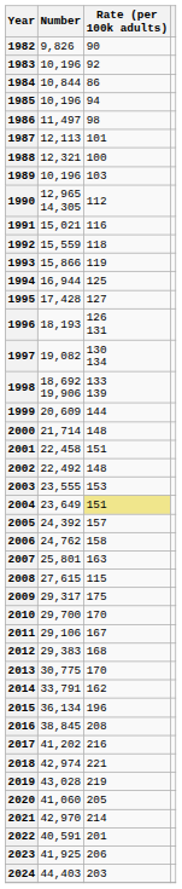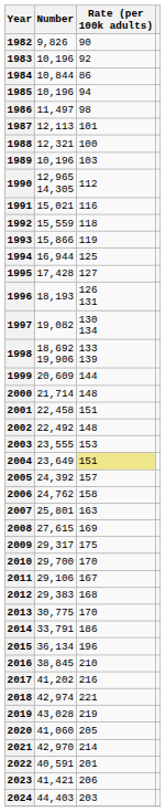 <table class="wikitable sortable" align="right">
 <tr>
 <th>Year</th>
 <th>Number</th>
 <th>Rate (per<br>100k adults)</th>
 <th></th>
 </tr>
 <tr>
 <th>1982</th>
 <td>9,826</td>
 <td>90</td>
 <td></td>
 </tr>
 <tr>
 <th>1983</th>
 <td>10,196</td>
 <td>92</td>
 <td></td>
 </tr>
 <tr>
 <th>1984</th>
 <td>10,844</td>
 <td>86</td>
 <td></td>
 </tr>
 <tr>
 <th>1985</th>
 <td>10,196</td>
 <td>94</td>
 <td></td>
 </tr>
 <tr>
 <th>1986</th>
 <td>11,497</td>
 <td>98</td>
 <td></td>
 </tr>
 <tr>
 <th>1987</th>
 <td>12,113</td>
 <td>101</td>
 <td></td>
 </tr>
 <tr>
 <th>1988</th>
 <td>12,321</td>
 <td>100</td>
 <td></td>
 </tr>
 <tr>
 <th>1989</th>
 <td>10,196</td>
 <td>103</td>
 <td></td>
 </tr>
 <tr>
 <th>1990</th>
 <td>12,965<br>14,305</td>
 <td>112</td>
 <td></td>
 </tr>
 <tr>
 <th>1991</th>
 <td>15,021</td>
 <td>116</td>
 <td></td>
 </tr>
 <tr>
 <th>1992</th>
 <td>15,559</td>
 <td>118</td>
 <td></td>
 </tr>
 <tr>
 <th>1993</th>
 <td>15,866</td>
 <td>119</td>
 <td></td>
 </tr>
 <tr>
 <th>1994</th>
 <td>16,944</td>
 <td>125</td>
 <td></td>
 </tr>
 <tr>
 <th>1995</th>
 <td>17,428</td>
 <td>127</td>
 <td></td>
 </tr>
 <tr>
 <th>1996</th>
 <td>18,193</td>
 <td>126<br>131</td>
 <td></td>
 </tr>
 <tr>
 <th>1997</th>
 <td>19,082</td>
 <td>130<br>134</td>
 <td></td>
 </tr>
 <tr>
 <th>1998</th>
 <td>18,692<br>19,906</td>
 <td>133<br>139</td>
 <td></td>
 </tr>
 <tr>
 <th>1999</th>
 <td>20,609</td>
 <td>144</td>
 <td></td>
 </tr>
 <tr>
 <th>2000</th>
 <td>21,714</td>
 <td>148</td>
 <td></td>
 </tr>
 <tr>
 <th>2001</th>
 <td>22,458</td>
 <td>151</td>
 <td></td>
 </tr>
 <tr>
 <th>2002</th>
 <td>22,492</td>
 <td>148</td>
 <td></td>
 </tr>
 <tr>
 <th>2003</th>
 <td>23,555</td>
 <td>153</td>
 <td></td>
 </tr>
 <tr>
 <th>2004</th>
 <td>23,649</td>
 <td style="background: khaki;">151</td>
 <td></td>
 </tr>
 <tr>
 <th>2005</th>
 <td>24,392</td>
 <td>157</td>
 <td></td>
 </tr>
 <tr>
 <th>2006</th>
 <td>24,762</td>
 <td>158</td>
 <td></td>
 </tr>
 <tr>
 <th>2007</th>
 <td>25,801</td>
 <td>163</td>
 <td></td>
 </tr>
 <tr>
 <th>2008</th>
 <td>27,615</td>
-<td>115</td>
+<td>169</td>
 <td></td>
 </tr>
 <tr>
 <th>2009</th>
 <td>29,317</td>
 <td>175</td>
 <td></td>
 </tr>
 <tr>
 <th>2010</th>
 <td>29,700</td>
 <td>170</td>
 <td></td>
 </tr>
 <tr>
 <th>2011</th>
 <td>29,106</td>
 <td>167</td>
 <td></td>
 </tr>
 <tr>
 <th>2012</th>
 <td>29,383</td>
 <td>168</td>
 <td></td>
 </tr>
 <tr>
 <th>2013</th>
 <td>30,775</td>
 <td>170</td>
 <td></td>
 </tr>
 <tr>
 <th>2014</th>
 <td>33,791</td>
-<td>162</td>
+<td>186</td>
 <td></td>
 </tr>
 <tr>
 <th>2015</th>
 <td>36,134</td>
 <td>196</td>
 <td></td>
 </tr>
 <tr>
 <th>2016</th>
 <td>38,845</td>
-<td>208</td>
+<td>210</td>
 <td></td>
 </tr>
 <tr>
 <th>2017</th>
 <td>41,202</td>
 <td>216</td>
 <td></td>
 </tr>
 <tr>
 <th>2018</th>
 <td>42,974</td>
 <td>221</td>
 <td></td>
 </tr>
 <tr>
 <th>2019</th>
 <td>43,028</td>
 <td>219</td>
 <td></td>
 </tr>
 <tr>
 <th>2020</th>
 <td>41,060</td>
 <td>205</td>
 <td></td>
 </tr>
 <tr>
 <th>2021</th>
 <td>42,970</td>
 <td>214</td>
 <td></td>
 </tr>
 <tr>
 <th>2022</th>
 <td>40,591</td>
 <td>201</td>
 <td></td>
 </tr>
 <tr>
 <th>2023</th>
-<td>41,925</td>
+<td>41,421</td>
 <td>206</td>
 <td></td>
 </tr>
 <tr>
 <th>2024</th>
 <td>44,403</td>
 <td>203</td>
 <td></td>
 </tr>
 <tr>
 </tr>
 </table>
